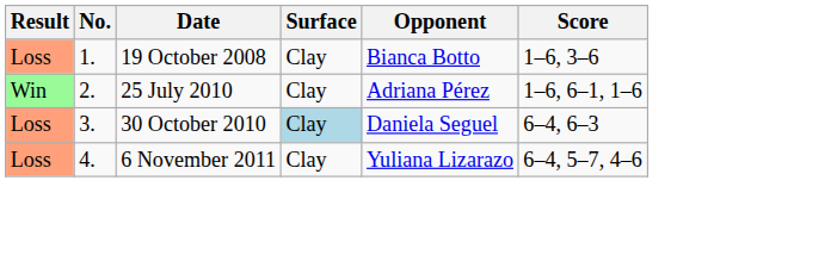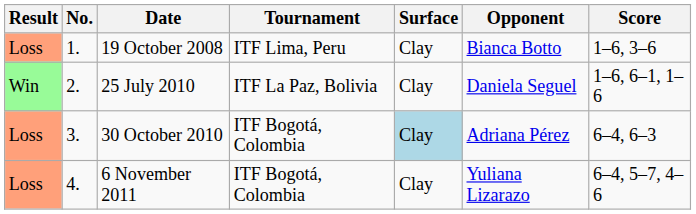 <table class="sortable wikitable">
 <tr>
 <th>Result</th>
 <th>No.</th>
 <th>Date</th>
+<th>Tournament</th>
 <th>Surface</th>
 <th>Opponent</th>
 <th class="unsortable">Score</th>
 </tr>
 <tr>
 <td style="background:#ffa07a;">Loss</td>
 <td>1.</td>
 <td>19 October 2008</td>
+<td>ITF Lima, Peru</td>
 <td>Clay</td>
 <td> <a href='#'>Bianca Botto</a></td>
 <td>1–6, 3–6</td>
 </tr>
 <tr>
 <td style="background:#98fb98;">Win</td>
 <td>2.</td>
 <td>25 July 2010</td>
+<td>ITF La Paz, Bolivia</td>
 <td>Clay</td>
-<td> <a href='#'>Adriana Pérez</a></td>
+<td> <a href='#'>Daniela Seguel</a></td>
 <td>1–6, 6–1, 1–6</td>
 </tr>
 <tr>
 <td style="background:#ffa07a;">Loss</td>
 <td>3.</td>
 <td>30 October 2010</td>
+<td>ITF Bogotá, Colombia</td>
 <td style="background: lightblue;">Clay</td>
-<td> <a href='#'>Daniela Seguel</a></td>
+<td> <a href='#'>Adriana Pérez</a></td>
 <td>6–4, 6–3</td>
 </tr>
 <tr>
 <td style="background:#ffa07a;">Loss</td>
 <td>4.</td>
 <td>6 November 2011</td>
+<td>ITF Bogotá, Colombia</td>
 <td>Clay</td>
 <td> <a href='#'>Yuliana Lizarazo</a></td>
 <td>6–4, 5–7, 4–6</td>
 </tr>
 </table>
